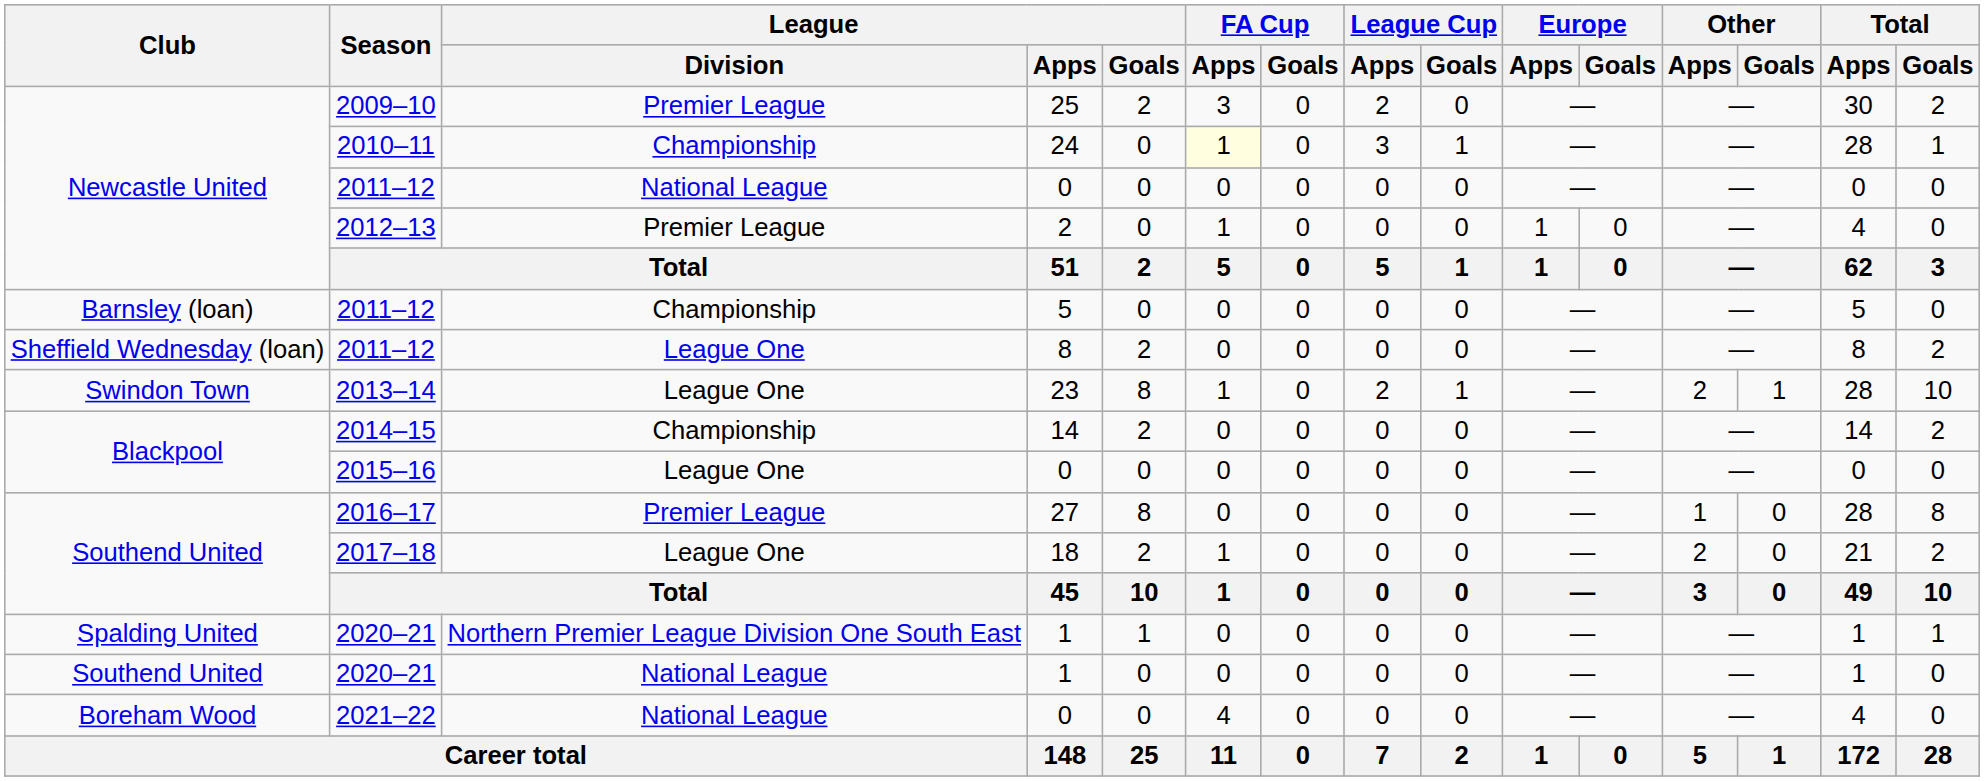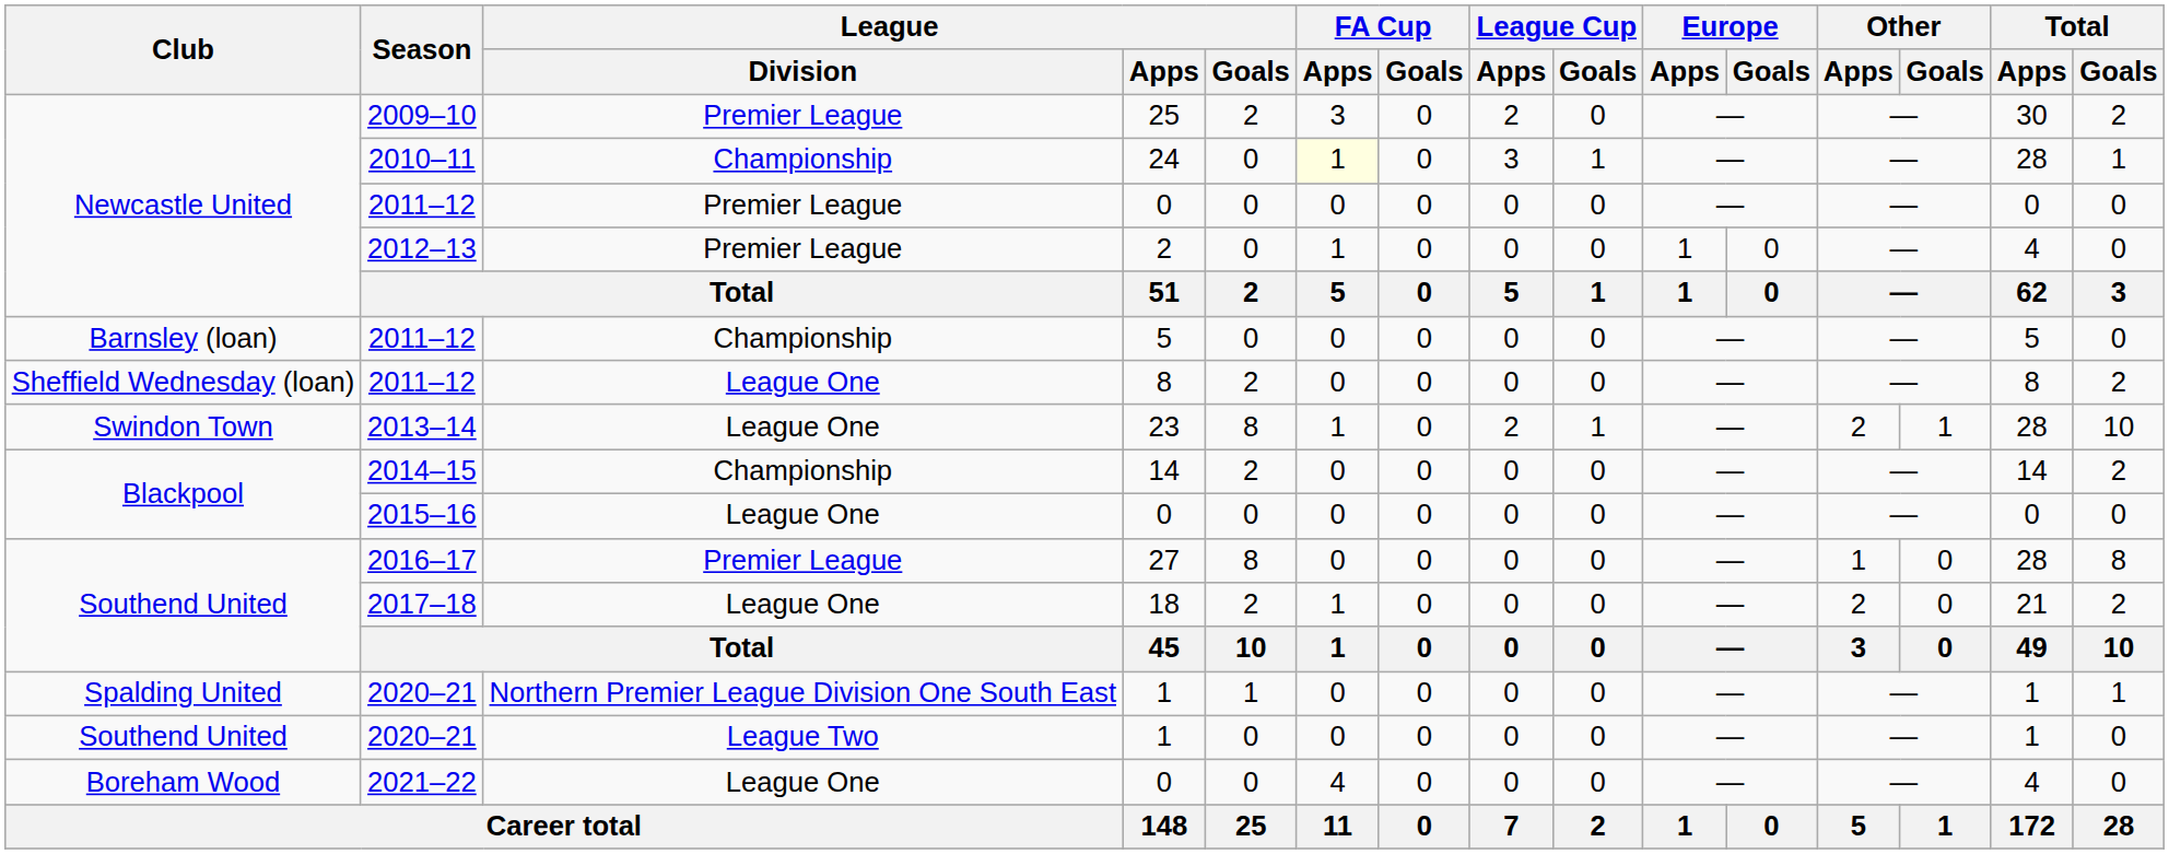 <table class="wikitable" style="text-align: center">
 <tr>
 <th rowspan="2">Club</th>
 <th rowspan="2">Season</th>
 <th colspan="3">League</th>
 <th colspan="2"><a href='#'>FA Cup</a></th>
 <th colspan="2"><a href='#'>League Cup</a></th>
 <th colspan="2"><a href='#'>Europe</a></th>
 <th colspan="2">Other</th>
 <th colspan="2">Total</th>
 </tr>
 <tr>
 <th>Division</th>
 <th>Apps</th>
 <th>Goals</th>
 <th>Apps</th>
 <th>Goals</th>
 <th>Apps</th>
 <th>Goals</th>
 <th>Apps</th>
 <th>Goals</th>
 <th>Apps</th>
 <th>Goals</th>
 <th>Apps</th>
 <th>Goals</th>
 </tr>
 <tr>
 <td rowspan="5"><a href='#'>Newcastle United</a></td>
 <td><a href='#'>2009–10</a></td>
 <td><a href='#'>Premier League</a></td>
 <td>25</td>
 <td>2</td>
 <td>3</td>
 <td>0</td>
 <td>2</td>
 <td>0</td>
 <td colspan="2">—</td>
 <td colspan="2">—</td>
 <td>30</td>
 <td>2</td>
 </tr>
 <tr>
 <td><a href='#'>2010–11</a></td>
 <td><a href='#'>Championship</a></td>
 <td>24</td>
 <td>0</td>
 <td style="background: lightyellow;">1</td>
 <td>0</td>
 <td>3</td>
 <td>1</td>
 <td colspan="2">—</td>
 <td colspan="2">—</td>
 <td>28</td>
 <td>1</td>
 </tr>
 <tr>
 <td><a href='#'>2011–12</a></td>
-<td><a href='#'>National League</a></td>
+<td>Premier League</td>
 <td>0</td>
 <td>0</td>
 <td>0</td>
 <td>0</td>
 <td>0</td>
 <td>0</td>
 <td colspan="2">—</td>
 <td colspan="2">—</td>
 <td>0</td>
 <td>0</td>
 </tr>
 <tr>
 <td><a href='#'>2012–13</a></td>
 <td>Premier League</td>
 <td>2</td>
 <td>0</td>
 <td>1</td>
 <td>0</td>
 <td>0</td>
 <td>0</td>
 <td>1</td>
 <td>0</td>
 <td colspan="2">—</td>
 <td>4</td>
 <td>0</td>
 </tr>
 <tr>
 <th colspan="2">Total</th>
 <th>51</th>
 <th>2</th>
 <th>5</th>
 <th>0</th>
 <th>5</th>
 <th>1</th>
 <th>1</th>
 <th>0</th>
 <th colspan="2">—</th>
 <th>62</th>
 <th>3</th>
 </tr>
 <tr>
 <td><a href='#'>Barnsley</a> (loan)</td>
 <td><a href='#'>2011–12</a></td>
 <td>Championship</td>
 <td>5</td>
 <td>0</td>
 <td>0</td>
 <td>0</td>
 <td>0</td>
 <td>0</td>
 <td colspan="2">—</td>
 <td colspan="2">—</td>
 <td>5</td>
 <td>0</td>
 </tr>
 <tr>
 <td><a href='#'>Sheffield Wednesday</a> (loan)</td>
 <td><a href='#'>2011–12</a></td>
 <td><a href='#'>League One</a></td>
 <td>8</td>
 <td>2</td>
 <td>0</td>
 <td>0</td>
 <td>0</td>
 <td>0</td>
 <td colspan="2">—</td>
 <td colspan="2">—</td>
 <td>8</td>
 <td>2</td>
 </tr>
 <tr>
 <td><a href='#'>Swindon Town</a></td>
 <td><a href='#'>2013–14</a></td>
 <td>League One</td>
 <td>23</td>
 <td>8</td>
 <td>1</td>
 <td>0</td>
 <td>2</td>
 <td>1</td>
 <td colspan="2">—</td>
 <td>2</td>
 <td>1</td>
 <td>28</td>
 <td>10</td>
 </tr>
 <tr>
 <td rowspan="2"><a href='#'>Blackpool</a></td>
 <td><a href='#'>2014–15</a></td>
 <td>Championship</td>
 <td>14</td>
 <td>2</td>
 <td>0</td>
 <td>0</td>
 <td>0</td>
 <td>0</td>
 <td colspan="2">—</td>
 <td colspan="2">—</td>
 <td>14</td>
 <td>2</td>
 </tr>
 <tr>
 <td><a href='#'>2015–16</a></td>
 <td>League One</td>
 <td>0</td>
 <td>0</td>
 <td>0</td>
 <td>0</td>
 <td>0</td>
 <td>0</td>
 <td colspan="2">—</td>
 <td colspan="2">—</td>
 <td>0</td>
 <td>0</td>
 </tr>
 <tr>
 <td rowspan="3"><a href='#'>Southend United</a></td>
 <td><a href='#'>2016–17</a></td>
 <td><a href='#'>Premier League</a></td>
 <td>27</td>
 <td>8</td>
 <td>0</td>
 <td>0</td>
 <td>0</td>
 <td>0</td>
 <td colspan="2">—</td>
 <td>1</td>
 <td>0</td>
 <td>28</td>
 <td>8</td>
 </tr>
 <tr>
 <td><a href='#'>2017–18</a></td>
 <td>League One</td>
 <td>18</td>
 <td>2</td>
 <td>1</td>
 <td>0</td>
 <td>0</td>
 <td>0</td>
 <td colspan="2">—</td>
 <td>2</td>
 <td>0</td>
 <td>21</td>
 <td>2</td>
 </tr>
 <tr>
 <th colspan="2">Total</th>
 <th>45</th>
 <th>10</th>
 <th>1</th>
 <th>0</th>
 <th>0</th>
 <th>0</th>
 <th colspan="2">—</th>
 <th>3</th>
 <th>0</th>
 <th>49</th>
 <th>10</th>
 </tr>
 <tr>
 <td><a href='#'>Spalding United</a></td>
 <td><a href='#'>2020–21</a></td>
 <td><a href='#'>Northern Premier League Division One South East</a></td>
 <td>1</td>
 <td>1</td>
 <td>0</td>
 <td>0</td>
 <td>0</td>
 <td>0</td>
 <td colspan="2">—</td>
 <td colspan="2">—</td>
 <td>1</td>
 <td>1</td>
 </tr>
 <tr>
 <td><a href='#'>Southend United</a></td>
 <td><a href='#'>2020–21</a></td>
-<td><a href='#'>National League</a></td>
+<td><a href='#'>League Two</a></td>
 <td>1</td>
 <td>0</td>
 <td>0</td>
 <td>0</td>
 <td>0</td>
 <td>0</td>
 <td colspan="2">—</td>
 <td colspan="2">—</td>
 <td>1</td>
 <td>0</td>
 </tr>
 <tr>
 <td><a href='#'>Boreham Wood</a></td>
 <td><a href='#'>2021–22</a></td>
-<td><a href='#'>National League</a></td>
+<td>League One</td>
 <td>0</td>
 <td>0</td>
 <td>4</td>
 <td>0</td>
 <td>0</td>
 <td>0</td>
 <td colspan="2">—</td>
 <td colspan="2">—</td>
 <td>4</td>
 <td>0</td>
 </tr>
 <tr>
 <th colspan=3>Career total</th>
 <th>148</th>
 <th>25</th>
 <th>11</th>
 <th>0</th>
 <th>7</th>
 <th>2</th>
 <th>1</th>
 <th>0</th>
 <th>5</th>
 <th>1</th>
 <th>172</th>
 <th>28</th>
 </tr>
 </table>
